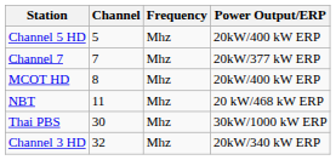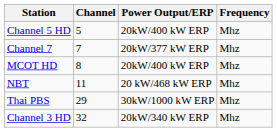 <table class="wikitable">
 <tr>
 <th>Station</th>
 <th>Channel</th>
+<th>Power Output/ERP</th>
 <th>Frequency</th>
-<th>Power Output/ERP</th>
 </tr>
 <tr>
 <td><a href='#'>Channel 5 HD</a></td>
 <td>5</td>
+<td>20kW/400 kW ERP</td>
 <td>Mhz</td>
-<td>20kW/400 kW ERP</td>
 </tr>
 <tr>
 <td><a href='#'>Channel 7</a></td>
 <td>7</td>
+<td>20kW/377 kW ERP</td>
 <td>Mhz</td>
-<td>20kW/377 kW ERP</td>
 </tr>
 <tr>
 <td><a href='#'>MCOT HD</a></td>
 <td>8</td>
+<td>20kW/400 kW ERP</td>
 <td>Mhz</td>
-<td>20kW/400 kW ERP</td>
 </tr>
 <tr>
 <td><a href='#'>NBT</a></td>
 <td>11</td>
+<td>20 kW/468 kW ERP</td>
 <td>Mhz</td>
-<td>20 kW/468 kW ERP</td>
 </tr>
 <tr>
 <td><a href='#'>Thai PBS</a></td>
-<td>30</td>
+<td>29</td>
+<td>30kW/1000 kW ERP</td>
 <td>Mhz</td>
-<td>30kW/1000 kW ERP</td>
 </tr>
 <tr>
 <td><a href='#'>Channel 3 HD</a></td>
 <td>32</td>
+<td>20kW/340 kW ERP</td>
 <td>Mhz</td>
-<td>20kW/340 kW ERP</td>
 </tr>
 </table>
